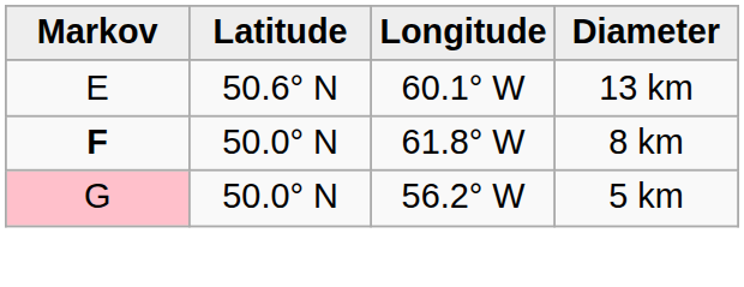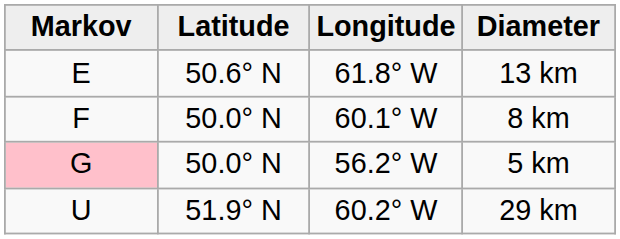 <table class="wikitable">
 <tr>
 <th width="25%" style="background:#eeeeee;">Markov</th>
 <th width="25%" style="background:#eeeeee;">Latitude</th>
 <th width="25%" style="background:#eeeeee;">Longitude</th>
 <th width="25%" style="background:#eeeeee;">Diameter</th>
 </tr>
 <tr>
 <td align="center">E</td>
 <td align="center">50.6° N</td>
-<td align="center">60.1° W</td>
+<td align="center">61.8° W</td>
 <td align="center">13 km</td>
 </tr>
 <tr>
-<td align="center"><strong>F</strong></td>
+<td align="center">F</td>
 <td align="center">50.0° N</td>
-<td align="center">61.8° W</td>
+<td align="center">60.1° W</td>
 <td align="center">8 km</td>
 </tr>
 <tr>
 <td align="center" style="background: pink;">G</td>
 <td align="center">50.0° N</td>
 <td align="center">56.2° W</td>
 <td align="center">5 km</td>
 </tr>
+<tr>
+<td align="center">U</td>
+<td align="center">51.9° N</td>
+<td align="center">60.2° W</td>
+<td align="center">29 km</td>
+</tr>
 </table>
